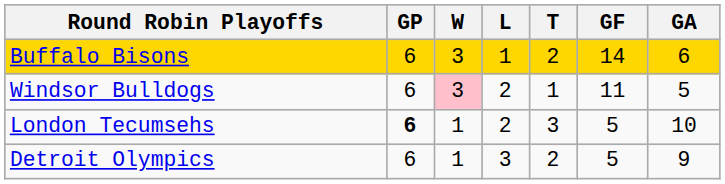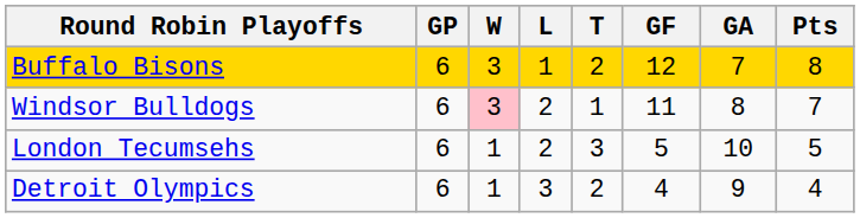 <table class="wikitable">
 <tr>
 <th width="40%">Round Robin Playoffs</th>
 <th width="5%">GP</th>
 <th width="5%">W</th>
 <th width="5%">L</th>
 <th width="5%">T</th>
 <th width="7.5%">GF</th>
 <th width="7.5%">GA</th>
+<th width="7.5%">Pts</th>
 </tr>
 <tr align="center" bgcolor=gold>
 <td align="left"><a href='#'>Buffalo Bisons</a></td>
 <td>6</td>
 <td>3</td>
 <td>1</td>
 <td>2</td>
-<td>14</td>
-<td>6</td>
+<td>12</td>
+<td>7</td>
+<td>8</td>
 </tr>
 <tr align="center">
 <td align="left"><a href='#'>Windsor Bulldogs</a></td>
 <td>6</td>
 <td style="background: pink;">3</td>
 <td>2</td>
 <td>1</td>
 <td>11</td>
-<td>5</td>
+<td>8</td>
+<td>7</td>
 </tr>
 <tr align="center">
 <td align="left"><a href='#'>London Tecumsehs</a></td>
-<td><strong>6</strong></td>
+<td>6</td>
 <td>1</td>
 <td>2</td>
 <td>3</td>
 <td>5</td>
 <td>10</td>
+<td>5</td>
 </tr>
 <tr align="center">
 <td align="left"><a href='#'>Detroit Olympics</a></td>
 <td>6</td>
 <td>1</td>
 <td>3</td>
 <td>2</td>
-<td>5</td>
+<td>4</td>
 <td>9</td>
+<td>4</td>
 </tr>
 </table>
